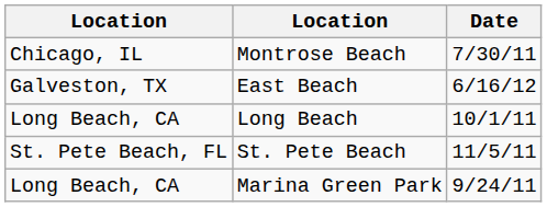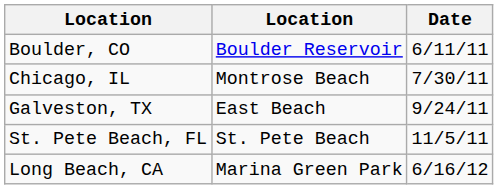 <table class="wikitable">
 <tr>
 <th>Location</th>
 <th>Location</th>
 <th>Date</th>
+</tr>
+<tr>
+<td>Boulder, CO</td>
+<td><a href='#'>Boulder Reservoir</a></td>
+<td>6/11/11</td>
 </tr>
 <tr>
 <td>Chicago, IL</td>
 <td>Montrose Beach</td>
 <td>7/30/11</td>
 </tr>
 <tr>
 <td>Galveston, TX</td>
 <td>East Beach</td>
-<td>6/16/12</td>
-</tr>
-<tr>
-<td>Long Beach, CA</td>
-<td>Long Beach</td>
-<td>10/1/11</td>
+<td>9/24/11</td>
 </tr>
 <tr>
 <td>St. Pete Beach, FL</td>
 <td>St. Pete Beach</td>
 <td>11/5/11</td>
 </tr>
 <tr>
 <td>Long Beach, CA</td>
 <td>Marina Green Park</td>
-<td>9/24/11</td>
+<td>6/16/12</td>
 </tr>
 </table>
